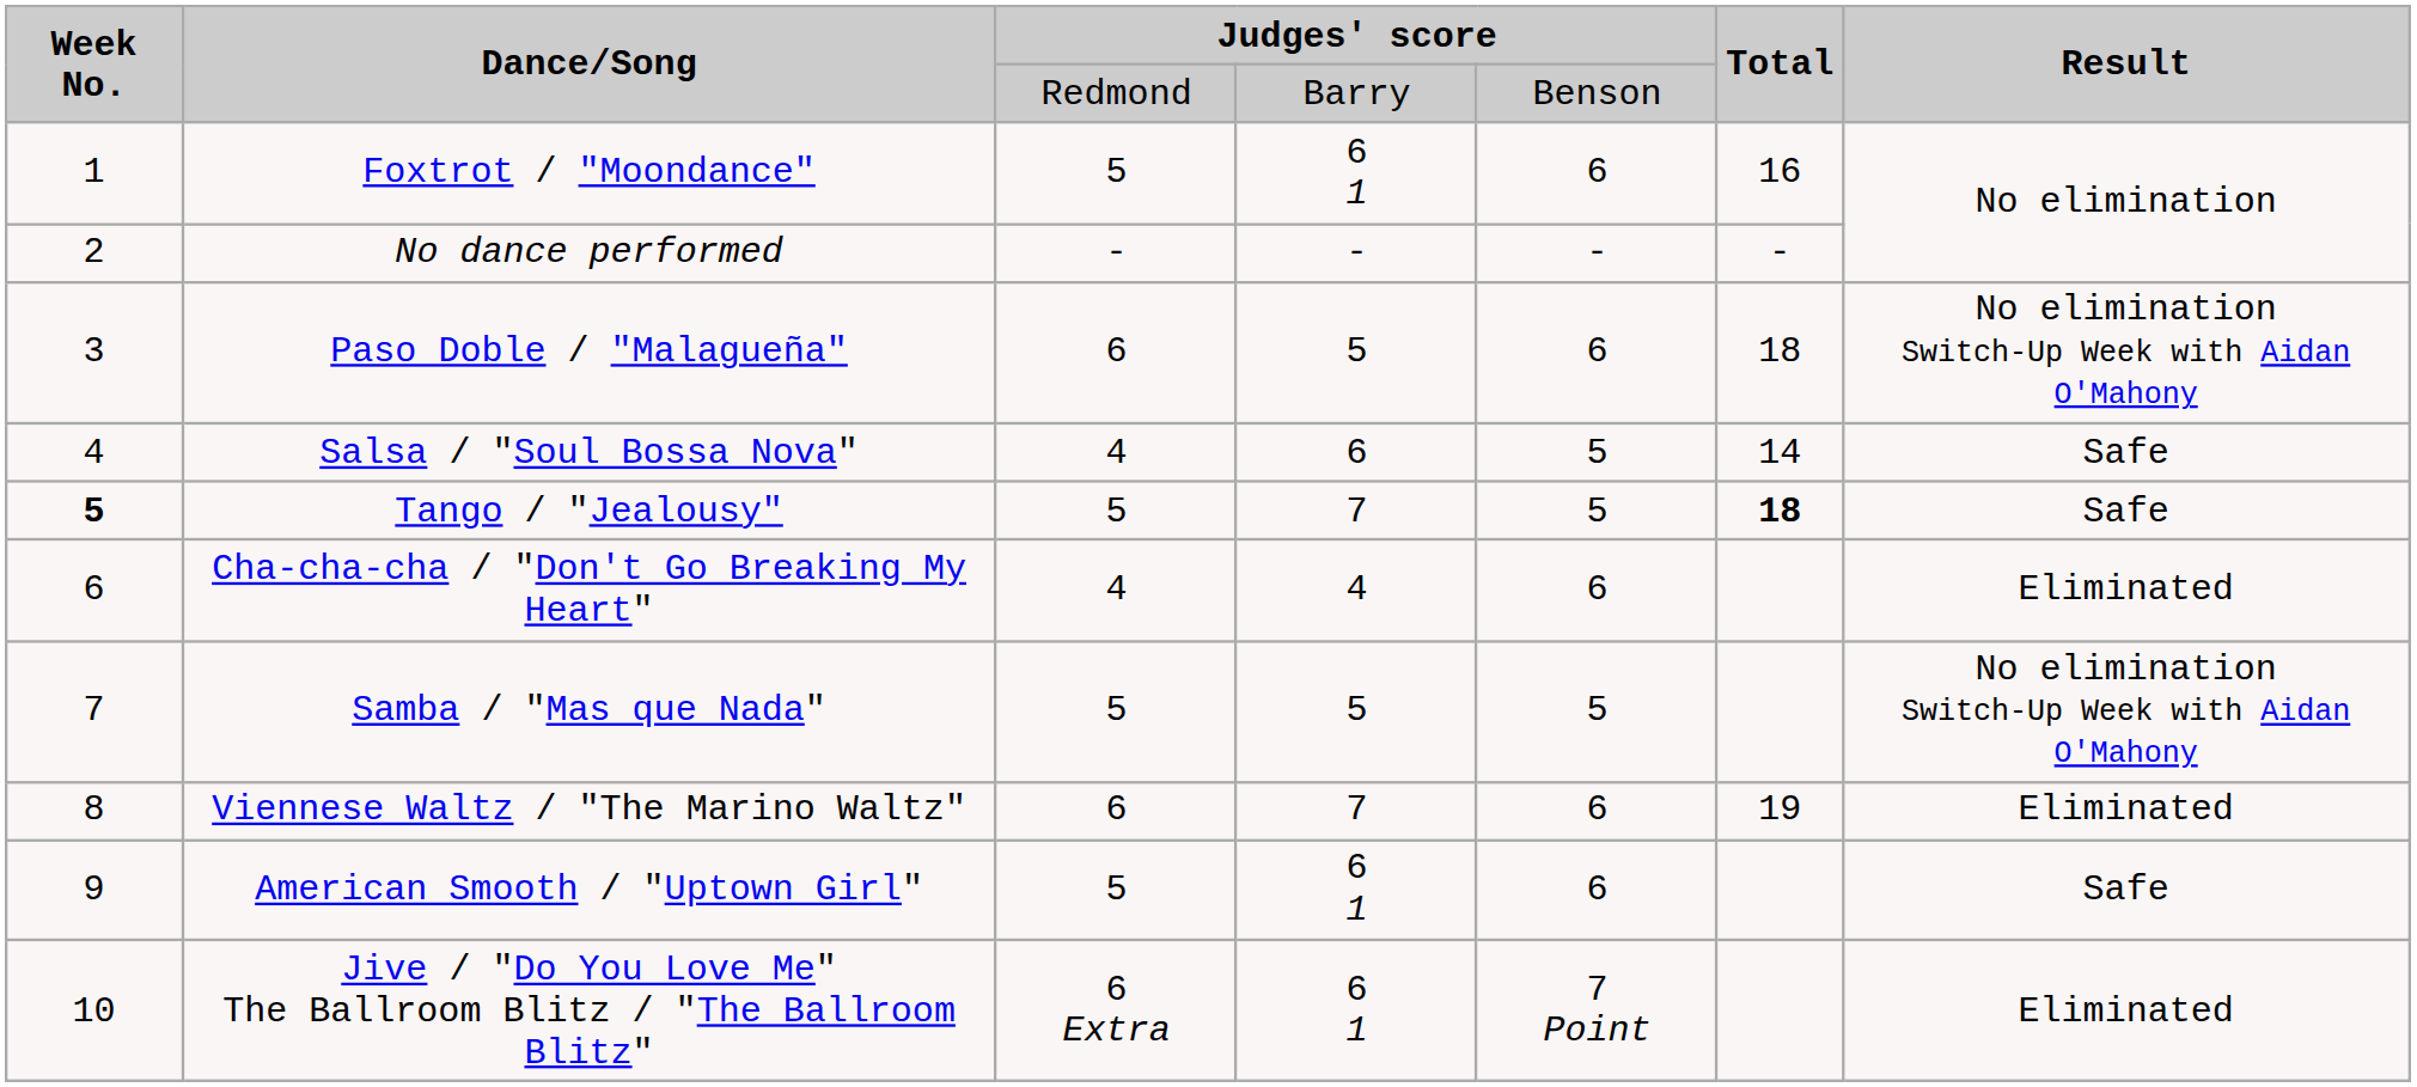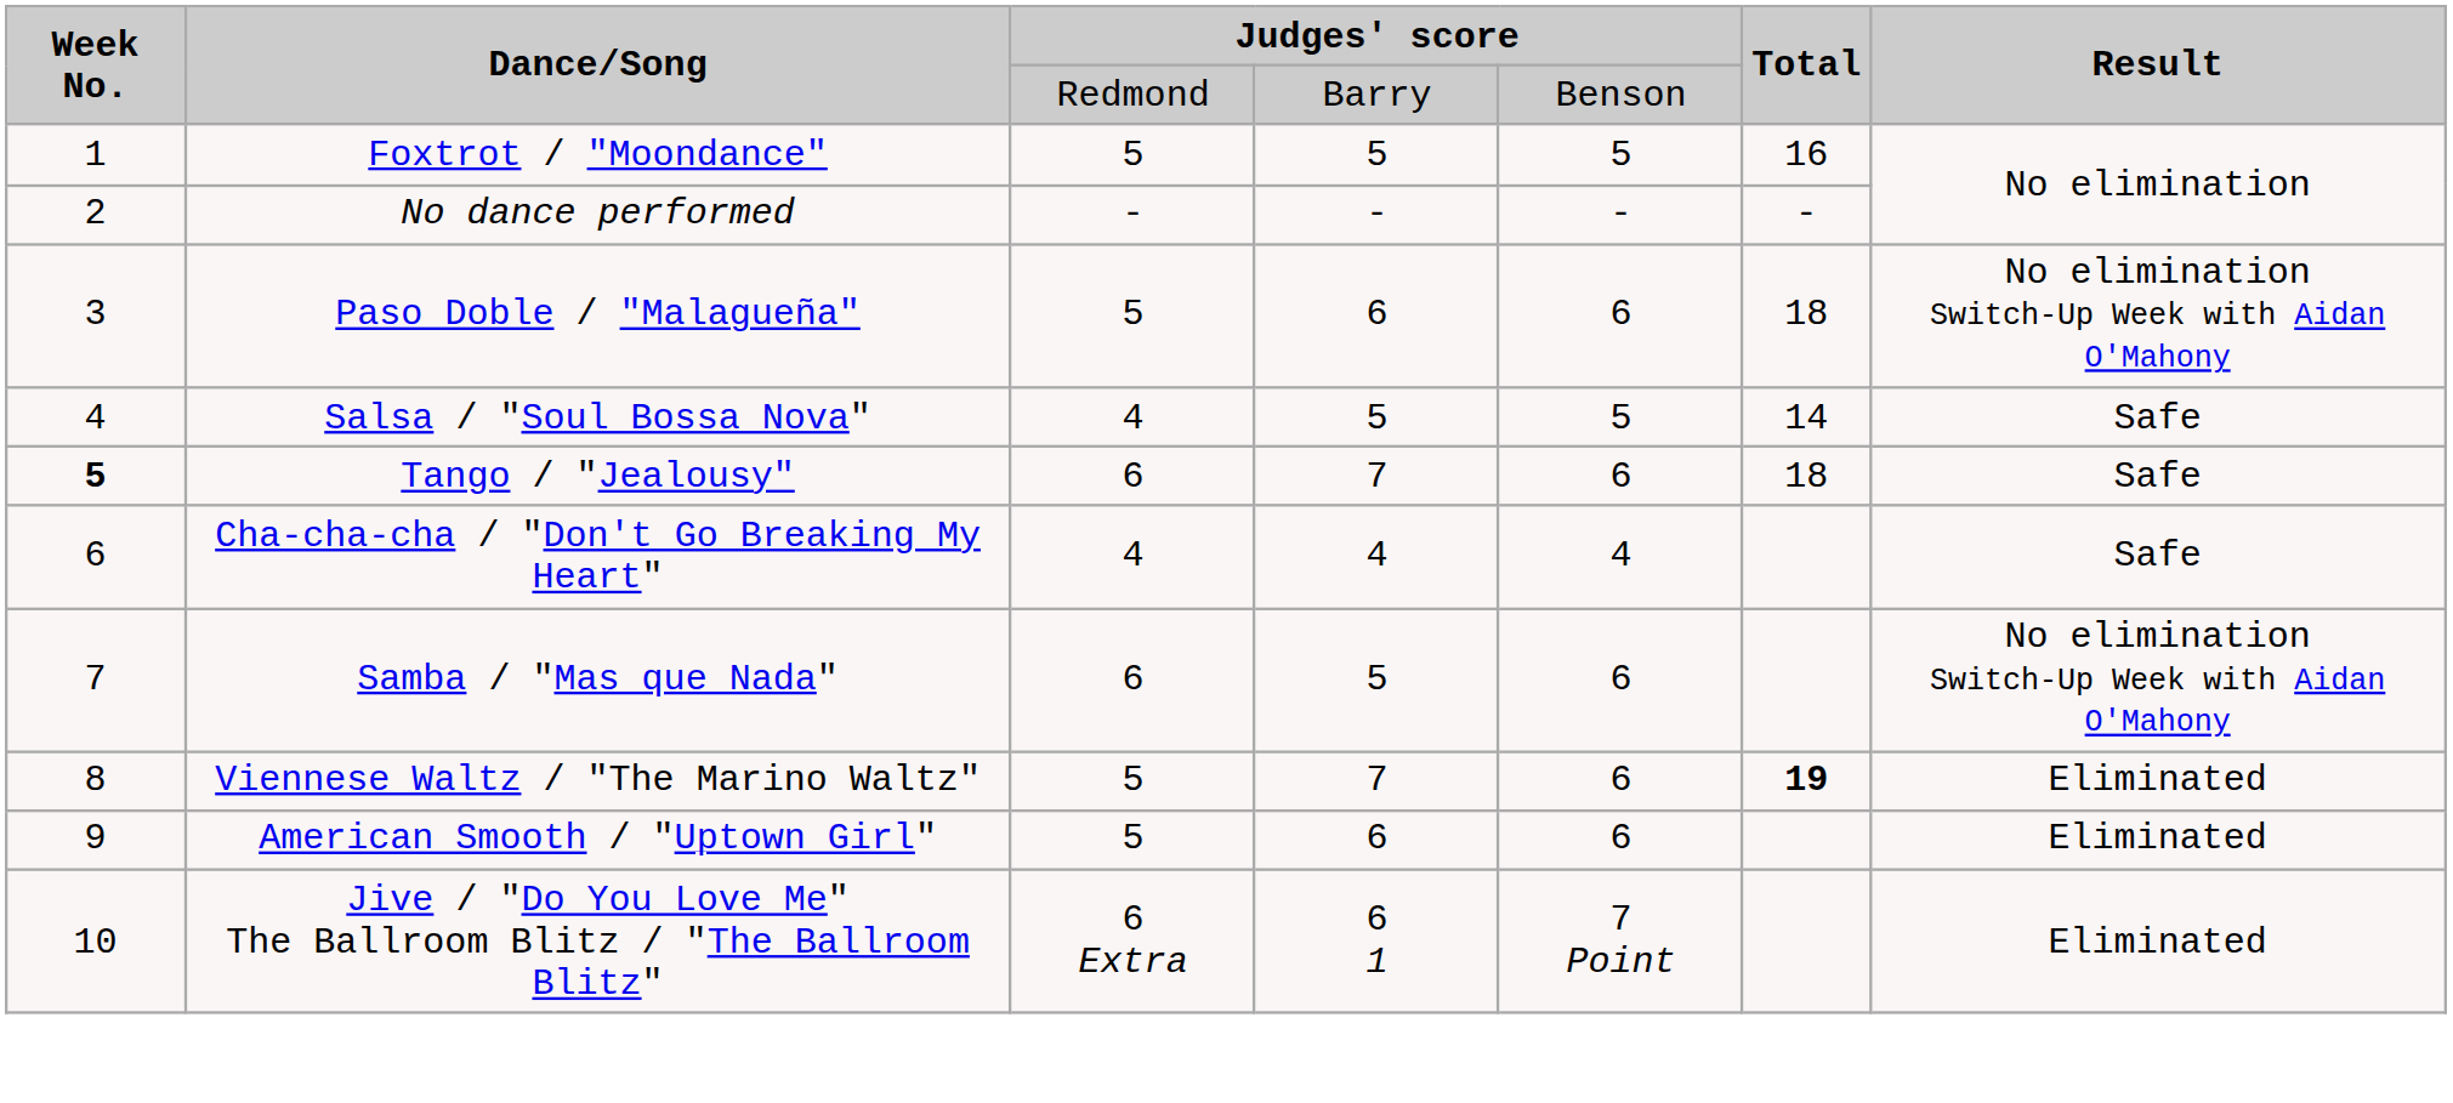 <table class="wikitable collapsible">
 <tr>
 <th rowspan="2" style="background:#ccc; text-align:Center;"><strong>Week No.</strong></th>
 <th rowspan="2" style="background:#ccc; text-align:Center;"><strong>Dance/Song</strong></th>
 <th colspan="3" style="background:#ccc; text-align:Center;"><strong>Judges' score</strong></th>
 <th rowspan="2" style="background:#ccc; text-align:Center;"><strong>Total</strong></th>
 <th rowspan="2" style="background:#ccc; text-align:Center;"><strong>Result</strong></th>
 </tr>
 <tr style="text-align:center; background:#ccc;">
 <td style="width:10%; ">Redmond</td>
 <td style="width:10%; ">Barry</td>
 <td style="width:10%; ">Benson</td>
 </tr>
 <tr style="text-align:center; background:#faf6f6;">
 <td>1</td>
 <td><a href='#'>Foxtrot</a> / <a href='#'>"Moondance"</a></td>
 <td>5</td>
-<td>6<br><em>1</em></td>
-<td>6</td>
+<td>5</td>
+<td>5</td>
 <td>16</td>
 <td rowspan="2">No elimination</td>
 </tr>
 <tr style="text-align:center; background:#faf6f6;">
 <td>2</td>
 <td><em>No dance performed</em></td>
 <td>-</td>
 <td>-</td>
 <td>-</td>
 <td>-</td>
 </tr>
 <tr style="text-align:center; background:#faf6f6;">
 <td>3</td>
 <td><a href='#'>Paso Doble</a> / <a href='#'>"Malagueña"</a></td>
+<td>5</td>
 <td>6</td>
-<td>5</td>
 <td>6</td>
 <td>18</td>
 <td>No elimination<br><small>Switch-Up Week with <a href='#'>Aidan O'Mahony</a></small></td>
 </tr>
 <tr style="text-align:center; background:#faf6f6;">
 <td>4</td>
 <td><a href='#'>Salsa</a> / "<a href='#'>Soul Bossa Nova</a>"</td>
 <td>4</td>
-<td>6</td>
+<td>5</td>
 <td>5</td>
 <td>14</td>
 <td>Safe</td>
 </tr>
 <tr style="text-align:center; background:#faf6f6;">
 <td><strong>5</strong></td>
 <td><a href='#'>Tango</a> / "<a href='#'>Jealousy"</a></td>
-<td>5</td>
+<td>6</td>
 <td>7</td>
-<td>5</td>
-<td><strong>18</strong></td>
+<td>6</td>
+<td>18</td>
 <td>Safe</td>
 </tr>
 <tr style="text-align:center; background:#faf6f6;">
 <td>6</td>
 <td><a href='#'>Cha-cha-cha</a> / "<a href='#'>Don't Go Breaking My Heart</a>"</td>
 <td>4</td>
 <td>4</td>
-<td>6</td>
+<td>4</td>
 <td></td>
-<td>Eliminated</td>
+<td>Safe</td>
 </tr>
 <tr style="text-align:center; background:#faf6f6;">
 <td>7</td>
 <td><a href='#'>Samba</a> / "<a href='#'>Mas que Nada</a>"</td>
+<td>6</td>
 <td>5</td>
-<td>5</td>
-<td>5</td>
+<td>6</td>
 <td></td>
 <td>No elimination<br><small>Switch-Up Week with <a href='#'>Aidan O'Mahony</a></small></td>
 </tr>
 <tr style="text-align: center; background:#faf6f6;">
 <td>8</td>
 <td><a href='#'>Viennese Waltz</a> / "The Marino Waltz"</td>
-<td>6</td>
+<td>5</td>
 <td>7</td>
 <td>6</td>
-<td>19</td>
+<td><strong>19</strong></td>
 <td>Eliminated</td>
 </tr>
 <tr style="text-align: center; background:#faf6f6;">
 <td>9</td>
 <td><a href='#'>American Smooth</a> / "<a href='#'>Uptown Girl</a>"</td>
 <td>5</td>
-<td>6<br><em>1</em></td>
+<td>6</td>
 <td>6</td>
 <td></td>
-<td>Safe</td>
+<td>Eliminated</td>
 </tr>
 <tr style="text-align: center; background:#faf6f6;">
 <td>10</td>
 <td><a href='#'>Jive</a> / "<a href='#'>Do You Love Me</a>"<br>The Ballroom Blitz / "<a href='#'>The Ballroom Blitz</a>"</td>
 <td>6<br><em>Extra</em></td>
 <td>6<br><em>1</em></td>
 <td>7<br><em>Point</em></td>
 <td><br></td>
 <td>Eliminated</td>
 </tr>
 </table>
